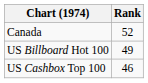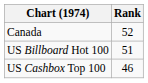 <table class="wikitable sortable">
 <tr>
 <th>Chart (1974)</th>
 <th>Rank</th>
 </tr>
 <tr>
 <td>Canada</td>
 <td style="text-align:center;">52</td>
 </tr>
 <tr>
 <td>US <em>Billboard</em> Hot 100</td>
-<td style="text-align:center;">49</td>
+<td style="text-align:center;">51</td>
 </tr>
 <tr>
 <td>US <em>Cashbox</em> Top 100</td>
 <td style="text-align:center;">46</td>
 </tr>
 </table>
